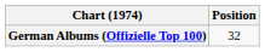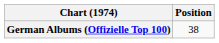 <table class="wikitable plainrowheaders" style="text-align:center">
 <tr>
 <th scope="col">Chart (1974)</th>
 <th scope="col">Position</th>
 </tr>
 <tr>
 <th scope="row">German Albums (<a href='#'>Offizielle Top 100</a>)</th>
-<td>32</td>
+<td>38</td>
 </tr>
 </table>
